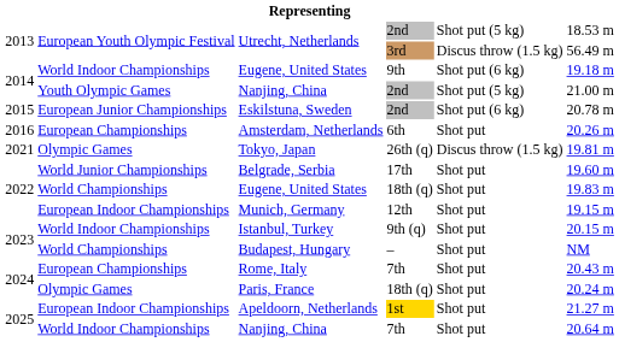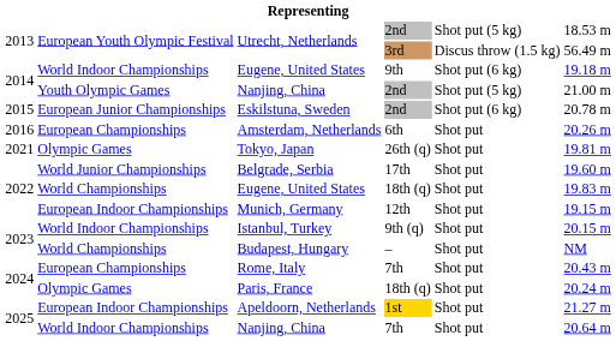 <table>
 <tr>
 <th colspan="6">Representing </th>
 </tr>
 <tr>
 <td rowspan=2>2013</td>
 <td rowspan=2><a href='#'>European Youth Olympic Festival</a></td>
 <td rowspan=2><a href='#'>Utrecht, Netherlands</a></td>
 <td bgcolor=silver>2nd</td>
 <td>Shot put (5 kg)</td>
 <td>18.53 m</td>
 </tr>
 <tr>
 <td bgcolor=cc9966>3rd</td>
 <td>Discus throw (1.5 kg)</td>
 <td>56.49 m</td>
 </tr>
 <tr>
 <td rowspan=2>2014</td>
 <td><a href='#'>World Indoor Championships</a></td>
 <td><a href='#'>Eugene, United States</a></td>
 <td>9th</td>
 <td>Shot put (6 kg)</td>
 <td><a href='#'>19.18 m</a></td>
 </tr>
 <tr>
 <td><a href='#'>Youth Olympic Games</a></td>
 <td><a href='#'>Nanjing, China</a></td>
 <td bgcolor=silver>2nd</td>
 <td>Shot put (5 kg)</td>
 <td>21.00 m</td>
 </tr>
 <tr>
 <td>2015</td>
 <td><a href='#'>European Junior Championships</a></td>
 <td><a href='#'>Eskilstuna, Sweden</a></td>
 <td bgcolor=silver>2nd</td>
 <td>Shot put (6 kg)</td>
 <td>20.78 m</td>
 </tr>
 <tr>
 <td>2016</td>
 <td><a href='#'>European Championships</a></td>
 <td><a href='#'>Amsterdam, Netherlands</a></td>
 <td>6th</td>
 <td>Shot put</td>
 <td><a href='#'>20.26 m</a></td>
 </tr>
 <tr>
 <td>2021</td>
 <td><a href='#'>Olympic Games</a></td>
 <td><a href='#'>Tokyo, Japan</a></td>
 <td>26th (q)</td>
-<td>Discus throw (1.5 kg)</td>
+<td>Shot put</td>
 <td><a href='#'>19.81 m</a></td>
 </tr>
 <tr>
 <td rowspan=3>2022</td>
 <td><a href='#'>World Junior Championships</a></td>
 <td><a href='#'>Belgrade, Serbia</a></td>
 <td>17th</td>
 <td>Shot put</td>
 <td><a href='#'>19.60 m</a></td>
 </tr>
 <tr>
 <td><a href='#'>World Championships</a></td>
 <td><a href='#'>Eugene, United States</a></td>
 <td>18th (q)</td>
 <td>Shot put</td>
 <td><a href='#'>19.83 m</a></td>
 </tr>
 <tr>
 <td><a href='#'>European Indoor Championships</a></td>
 <td><a href='#'>Munich, Germany</a></td>
 <td>12th</td>
 <td>Shot put</td>
 <td><a href='#'>19.15	m</a></td>
 </tr>
 <tr>
 <td rowspan=2>2023</td>
 <td><a href='#'>World Indoor Championships</a></td>
 <td><a href='#'>Istanbul, Turkey</a></td>
 <td>9th (q)</td>
 <td>Shot put</td>
 <td><a href='#'>20.15 m</a></td>
 </tr>
 <tr>
 <td><a href='#'>World Championships</a></td>
 <td><a href='#'>Budapest, Hungary</a></td>
 <td>–</td>
 <td>Shot put</td>
 <td><a href='#'>NM</a></td>
 </tr>
 <tr>
 <td rowspan=2>2024</td>
 <td><a href='#'>European Championships</a></td>
 <td><a href='#'>Rome, Italy</a></td>
 <td>7th</td>
 <td>Shot put</td>
 <td><a href='#'>20.43 m</a></td>
 </tr>
 <tr>
 <td><a href='#'>Olympic Games</a></td>
 <td><a href='#'>Paris, France</a></td>
 <td>18th (q)</td>
 <td>Shot put</td>
 <td><a href='#'>20.24 m</a></td>
 </tr>
 <tr>
 <td rowspan=2>2025</td>
 <td><a href='#'>European Indoor Championships</a></td>
 <td><a href='#'>Apeldoorn, Netherlands</a></td>
 <td bgcolor=gold>1st</td>
 <td>Shot put</td>
 <td><a href='#'>21.27 m</a></td>
 </tr>
 <tr>
 <td><a href='#'>World Indoor Championships</a></td>
 <td><a href='#'>Nanjing, China</a></td>
 <td>7th</td>
 <td>Shot put</td>
 <td><a href='#'>20.64 m</a></td>
 </tr>
 </table>
